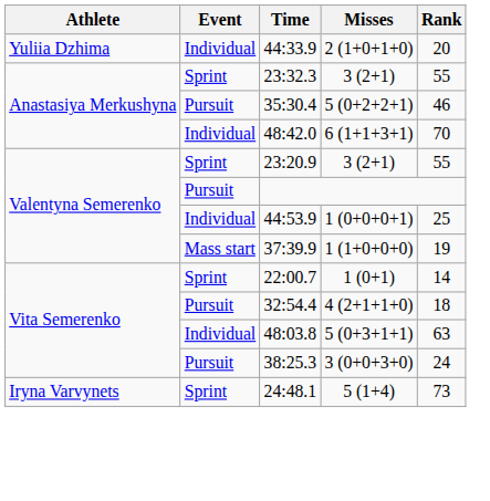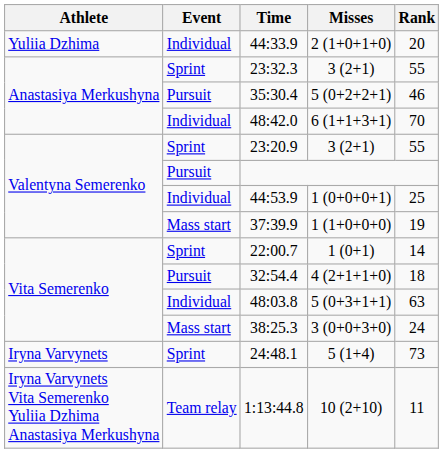 <table class="wikitable" style="font-size:90%">
 <tr>
 <th>Athlete</th>
 <th>Event</th>
 <th>Time</th>
 <th>Misses</th>
 <th>Rank</th>
 </tr>
 <tr align=center>
 <td align=left><a href='#'>Yuliia Dzhima</a></td>
 <td align=left><a href='#'>Individual</a></td>
 <td>44:33.9</td>
 <td>2 (1+0+1+0)</td>
 <td>20</td>
 </tr>
 <tr align=center>
 <td align=left rowspan=3><a href='#'>Anastasiya Merkushyna</a></td>
 <td align=left><a href='#'>Sprint</a></td>
 <td>23:32.3</td>
 <td>3 (2+1)</td>
 <td>55</td>
 </tr>
 <tr align=center>
 <td align=left><a href='#'>Pursuit</a></td>
 <td>35:30.4</td>
 <td>5 (0+2+2+1)</td>
 <td>46</td>
 </tr>
 <tr align=center>
 <td align=left><a href='#'>Individual</a></td>
 <td>48:42.0</td>
 <td>6 (1+1+3+1)</td>
 <td>70</td>
 </tr>
 <tr align=center>
 <td align=left rowspan=4><a href='#'>Valentyna Semerenko</a></td>
 <td align=left><a href='#'>Sprint</a></td>
 <td>23:20.9</td>
 <td>3 (2+1)</td>
 <td>55</td>
 </tr>
 <tr align=center>
 <td align=left><a href='#'>Pursuit</a></td>
 <td colspan=3></td>
 </tr>
 <tr align=center>
 <td align=left><a href='#'>Individual</a></td>
 <td>44:53.9</td>
 <td>1 (0+0+0+1)</td>
 <td>25</td>
 </tr>
 <tr align=center>
 <td align=left><a href='#'>Mass start</a></td>
 <td>37:39.9</td>
 <td>1 (1+0+0+0)</td>
 <td>19</td>
 </tr>
 <tr align=center>
 <td align=left rowspan=4><a href='#'>Vita Semerenko</a></td>
 <td align=left><a href='#'>Sprint</a></td>
 <td>22:00.7</td>
 <td>1 (0+1)</td>
 <td>14</td>
 </tr>
 <tr align=center>
 <td align=left><a href='#'>Pursuit</a></td>
 <td>32:54.4</td>
 <td>4 (2+1+1+0)</td>
 <td>18</td>
 </tr>
 <tr align=center>
 <td align=left><a href='#'>Individual</a></td>
 <td>48:03.8</td>
 <td>5 (0+3+1+1)</td>
 <td>63</td>
 </tr>
 <tr align=center>
-<td align=left><a href='#'>Pursuit</a></td>
+<td align=left><a href='#'>Mass start</a></td>
 <td>38:25.3</td>
 <td>3 (0+0+3+0)</td>
 <td>24</td>
 </tr>
 <tr align=center>
 <td align=left><a href='#'>Iryna Varvynets</a></td>
 <td align=left><a href='#'>Sprint</a></td>
 <td>24:48.1</td>
 <td>5 (1+4)</td>
 <td>73</td>
 </tr>
+<tr align=center>
+<td align=left><a href='#'>Iryna Varvynets</a><br><a href='#'>Vita Semerenko</a><br><a href='#'>Yuliia Dzhima</a><br><a href='#'>Anastasiya Merkushyna</a></td>
+<td align=left><a href='#'>Team relay</a></td>
+<td>1:13:44.8</td>
+<td>10 (2+10)</td>
+<td>11</td>
+</tr>
 </table>
